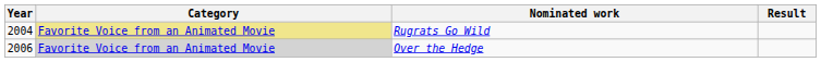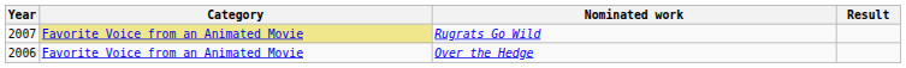 <table class=wikitable>
 <tr>
 <th scope="col" style="width:1em;">Year</th>
 <th scope="col" style="width:33em;">Category</th>
 <th scope="col" style="width:34em;">Nominated work</th>
 <th scope="col" style="width:5em;">Result</th>
 </tr>
 <tr>
-<td>2004</td>
+<td>2007</td>
 <td style="background: khaki;"><a href='#'>Favorite Voice from an Animated Movie</a></td>
 <td><em><a href='#'>Rugrats Go Wild</a></em></td>
 <td></td>
 </tr>
 <tr>
 <td>2006</td>
-<td style="background: lightgrey;"><a href='#'>Favorite Voice from an Animated Movie</a></td>
+<td><a href='#'>Favorite Voice from an Animated Movie</a></td>
 <td><em><a href='#'>Over the Hedge</a></em></td>
 <td></td>
 </tr>
 </table>
